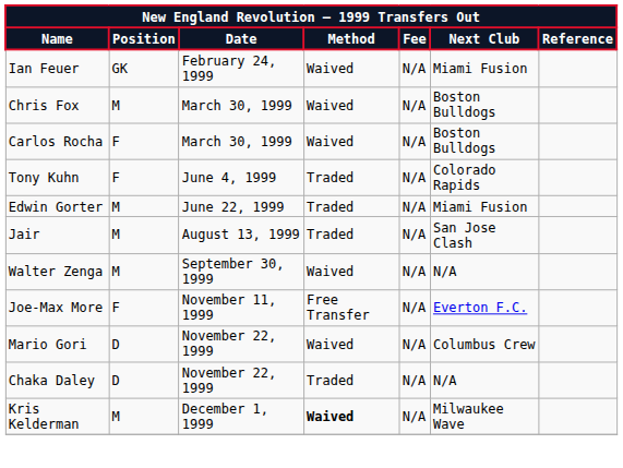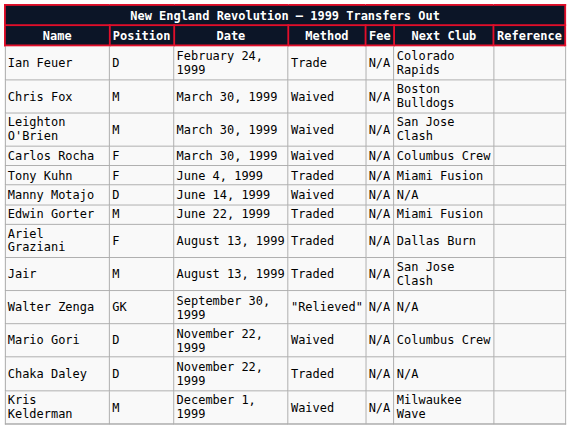 <table class="wikitable">
 <tr>
 <th colspan="7" style="background:#0c1527; color:#fff; border:2px solid #e20e2a; text-align: center; font-weight:bold;">New England Revolution – 1999 Transfers Out</th>
 </tr>
 <tr>
 <th style="background:#0c1527; color:#fff; border:2px solid #e20e2a;" scope="col">Name</th>
 <th style="background:#0c1527; color:#fff; border:2px solid #e20e2a;" scope="col">Position</th>
 <th style="background:#0c1527; color:#fff; border:2px solid #e20e2a;" scope="col">Date</th>
 <th style="background:#0c1527; color:#fff; border:2px solid #e20e2a;" scope="col">Method</th>
 <th style="background:#0c1527; color:#fff; border:2px solid #e20e2a;" scope="col">Fee</th>
 <th style="background:#0c1527; color:#fff; border:2px solid #e20e2a;" scope="col">Next Club</th>
 <th style="background:#0c1527; color:#fff; border:2px solid #e20e2a;" scope="col">Reference</th>
 </tr>
 <tr>
 <td>Ian Feuer</td>
-<td>GK</td>
+<td>D</td>
 <td>February 24, 1999</td>
-<td>Waived</td>
+<td>Trade</td>
 <td>N/A</td>
-<td>Miami Fusion</td>
+<td>Colorado Rapids</td>
 <td></td>
 </tr>
 <tr>
 <td>Chris Fox</td>
 <td>M</td>
 <td>March 30, 1999</td>
 <td>Waived</td>
 <td>N/A</td>
 <td>Boston Bulldogs</td>
 <td></td>
 </tr>
 <tr>
+<td>Leighton O'Brien</td>
+<td>M</td>
+<td>March 30, 1999</td>
+<td>Waived</td>
+<td>N/A</td>
+<td>San Jose Clash</td>
+<td></td>
+</tr>
+<tr>
 <td>Carlos Rocha</td>
 <td>F</td>
 <td>March 30, 1999</td>
 <td>Waived</td>
 <td>N/A</td>
-<td>Boston Bulldogs</td>
+<td>Columbus Crew</td>
 <td></td>
 </tr>
 <tr>
 <td>Tony Kuhn</td>
 <td>F</td>
 <td>June 4, 1999</td>
 <td>Traded</td>
 <td>N/A</td>
-<td>Colorado Rapids</td>
+<td>Miami Fusion</td>
+<td></td>
+</tr>
+<tr>
+<td>Manny Motajo</td>
+<td>D</td>
+<td>June 14, 1999</td>
+<td>Waived</td>
+<td>N/A</td>
+<td>N/A</td>
 <td></td>
 </tr>
 <tr>
 <td>Edwin Gorter</td>
 <td>M</td>
 <td>June 22, 1999</td>
 <td>Traded</td>
 <td>N/A</td>
 <td>Miami Fusion</td>
+<td></td>
+</tr>
+<tr>
+<td>Ariel Graziani</td>
+<td>F</td>
+<td>August 13, 1999</td>
+<td>Traded</td>
+<td>N/A</td>
+<td>Dallas Burn</td>
 <td></td>
 </tr>
 <tr>
 <td>Jair</td>
 <td>M</td>
 <td>August 13, 1999</td>
 <td>Traded</td>
 <td>N/A</td>
 <td>San Jose Clash</td>
 <td></td>
 </tr>
 <tr>
 <td>Walter Zenga</td>
-<td>M</td>
+<td>GK</td>
 <td>September 30, 1999</td>
-<td>Waived</td>
+<td>"Relieved"</td>
 <td>N/A</td>
 <td>N/A</td>
-<td></td>
-</tr>
-<tr>
-<td>Joe-Max More</td>
-<td>F</td>
-<td>November 11, 1999</td>
-<td>Free Transfer</td>
-<td>N/A</td>
-<td><a href='#'>Everton F.C.</a></td>
 <td></td>
 </tr>
 <tr>
 <td>Mario Gori</td>
 <td>D</td>
 <td>November 22, 1999</td>
 <td>Waived</td>
 <td>N/A</td>
 <td>Columbus Crew</td>
 <td></td>
 </tr>
 <tr>
 <td>Chaka Daley</td>
 <td>D</td>
 <td>November 22, 1999</td>
 <td>Traded</td>
 <td>N/A</td>
 <td>N/A</td>
 <td></td>
 </tr>
 <tr>
 <td>Kris Kelderman</td>
 <td>M</td>
 <td>December 1, 1999</td>
-<td><strong>Waived</strong></td>
+<td>Waived</td>
 <td>N/A</td>
 <td>Milwaukee Wave</td>
 <td></td>
 </tr>
 <tr>
 </tr>
 </table>
